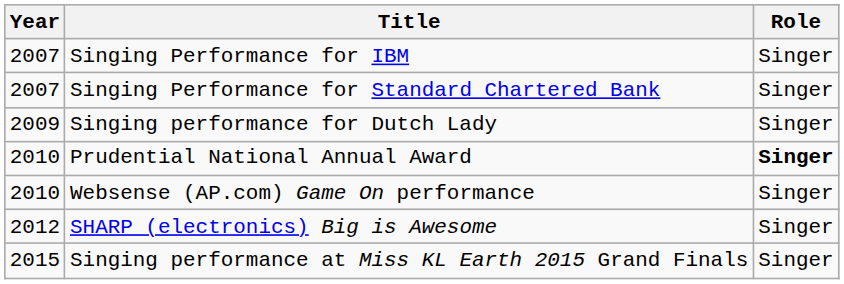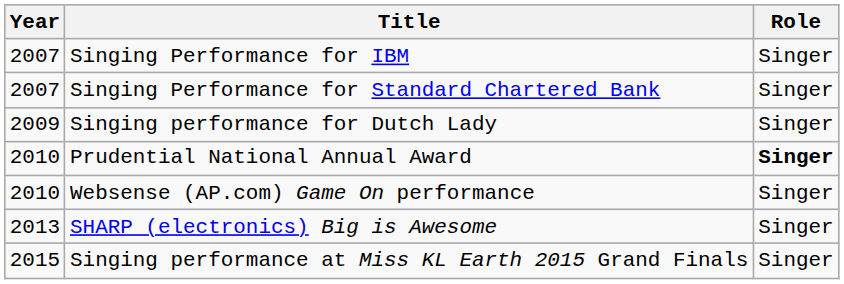 <table class="wikitable">
 <tr>
 <th>Year</th>
 <th>Title</th>
 <th>Role</th>
 </tr>
 <tr>
 <td>2007</td>
 <td>Singing Performance for <a href='#'>IBM</a></td>
 <td>Singer</td>
 </tr>
 <tr>
 <td>2007</td>
 <td>Singing Performance for <a href='#'>Standard Chartered Bank</a></td>
 <td>Singer</td>
 </tr>
 <tr>
 <td>2009</td>
 <td>Singing performance for Dutch Lady</td>
 <td>Singer</td>
 </tr>
 <tr>
 <td>2010</td>
 <td>Prudential National Annual Award</td>
 <td><strong>Singer</strong></td>
 </tr>
 <tr>
 <td>2010</td>
 <td>Websense (AP.com) <em>Game On</em> performance</td>
 <td>Singer</td>
 </tr>
 <tr>
-<td>2012</td>
+<td>2013</td>
 <td><a href='#'>SHARP (electronics)</a> <em>Big is Awesome</em></td>
 <td>Singer</td>
 </tr>
 <tr>
 <td>2015</td>
 <td>Singing performance at <em>Miss KL Earth 2015</em> Grand Finals</td>
 <td>Singer</td>
 </tr>
 </table>
